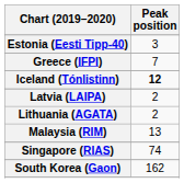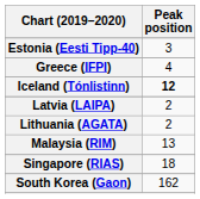 <table class="wikitable sortable plainrowheaders" style="text-align:center">
 <tr>
 <th scope="col">Chart (2019–2020)</th>
 <th scope="col">Peak<br>position</th>
 </tr>
 <tr>
 </tr>
 <tr>
 </tr>
 <tr>
 </tr>
 <tr>
 </tr>
 <tr>
 </tr>
 <tr>
 </tr>
 <tr>
 </tr>
 <tr>
 <th scope="row">Estonia (<a href='#'>Eesti Tipp-40</a>)</th>
 <td>3</td>
 </tr>
 <tr>
 </tr>
 <tr>
 </tr>
 <tr>
 </tr>
 <tr>
 <th scope="row">Greece (<a href='#'>IFPI</a>)</th>
-<td>7</td>
+<td>4</td>
 </tr>
 <tr>
 </tr>
 <tr>
 </tr>
 <tr>
 <th scope="row">Iceland (<a href='#'>Tónlistinn</a>)</th>
 <td><strong>12</strong></td>
 </tr>
 <tr>
 </tr>
 <tr>
 </tr>
 <tr>
 <th scope="row">Latvia (<a href='#'>LAIPA</a>)</th>
 <td>2</td>
 </tr>
 <tr>
 <th scope="row">Lithuania (<a href='#'>AGATA</a>)</th>
 <td>2</td>
 </tr>
 <tr>
 <th scope="row">Malaysia (<a href='#'>RIM</a>)</th>
 <td>13</td>
 </tr>
 <tr>
 </tr>
 <tr>
 </tr>
 <tr>
 </tr>
 <tr>
 </tr>
 <tr>
 </tr>
 <tr>
 <th scope="row">Singapore (<a href='#'>RIAS</a>)</th>
-<td>74</td>
+<td>18</td>
 </tr>
 <tr>
 </tr>
 <tr>
 <th scope="row">South Korea (<a href='#'>Gaon</a>)</th>
 <td>162</td>
 </tr>
 <tr>
 </tr>
 <tr>
 </tr>
 <tr>
 </tr>
 <tr>
 </tr>
 <tr>
 </tr>
 </table>
